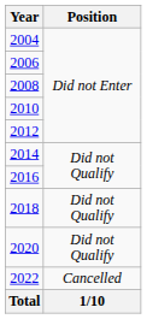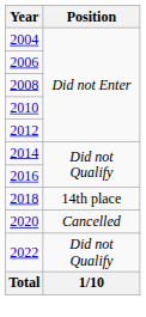 <table class="wikitable" style="text-align: center;">
 <tr>
 <th>Year</th>
 <th width="100">Position</th>
 </tr>
 <tr>
 <td> <a href='#'>2004</a></td>
 <td colspan="2" rowspan=5><em>Did not Enter</em></td>
 </tr>
 <tr>
 <td> <a href='#'>2006</a></td>
 </tr>
 <tr>
 <td> <a href='#'>2008</a></td>
 </tr>
 <tr>
 <td> <a href='#'>2010</a></td>
 </tr>
 <tr>
 <td> <a href='#'>2012</a></td>
 </tr>
 <tr>
 <td> <a href='#'>2014</a></td>
 <td colspan="2" rowspan=2><em>Did not Qualify</em></td>
 </tr>
 <tr>
 <td> <a href='#'>2016</a></td>
 </tr>
 <tr>
 <td> <a href='#'>2018</a></td>
-<td><em>Did not Qualify</em></td>
+<td>14th place</td>
 </tr>
 <tr>
 <td> <a href='#'>2020</a></td>
-<td><em>Did not Qualify</em></td>
+<td><em>Cancelled</em></td>
 </tr>
 <tr>
 <td> <a href='#'>2022</a></td>
-<td><em>Cancelled</em></td>
+<td><em>Did not Qualify</em></td>
 </tr>
 <tr>
 <th>Total</th>
 <th>1/10</th>
 </tr>
 </table>
